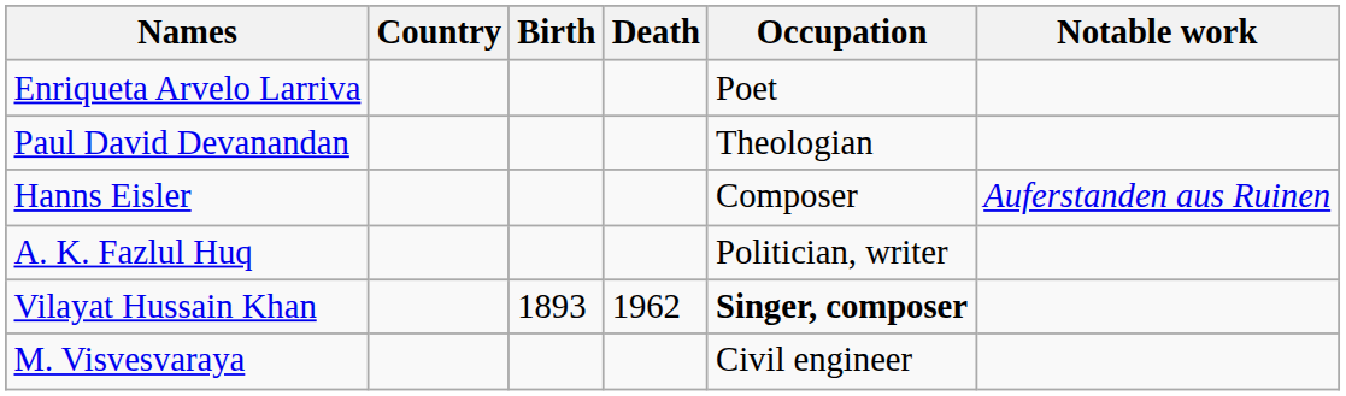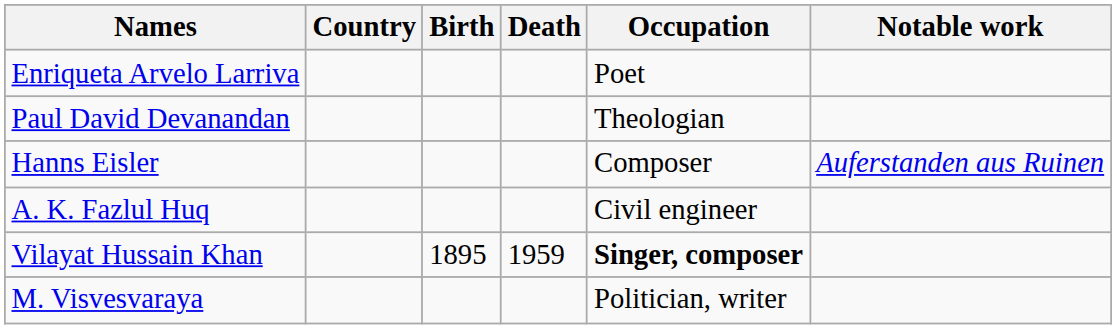 <table class="wikitable sortable" border="1" style="border-spacing:0 style="width:100%">
 <tr>
 <th>Names</th>
 <th>Country</th>
 <th>Birth</th>
 <th>Death</th>
 <th>Occupation</th>
 <th>Notable work</th>
 </tr>
 <tr>
 <td><a href='#'>Enriqueta Arvelo Larriva</a></td>
 <td></td>
 <td></td>
 <td></td>
 <td>Poet</td>
 <td></td>
 </tr>
 <tr>
 <td><a href='#'>Paul David Devanandan</a></td>
 <td></td>
 <td></td>
 <td></td>
 <td>Theologian</td>
 <td></td>
 </tr>
 <tr>
 <td><a href='#'>Hanns Eisler</a></td>
 <td></td>
 <td></td>
 <td></td>
 <td>Composer</td>
 <td><em><a href='#'>Auferstanden aus Ruinen</a></em></td>
 </tr>
 <tr>
 <td><a href='#'>A. K. Fazlul Huq</a></td>
 <td></td>
 <td></td>
 <td></td>
-<td>Politician, writer</td>
+<td>Civil engineer</td>
 <td></td>
 </tr>
 <tr>
 <td><a href='#'>Vilayat Hussain Khan</a></td>
 <td></td>
-<td>1893</td>
-<td>1962</td>
+<td>1895</td>
+<td>1959</td>
 <td><strong>Singer, composer</strong></td>
 <td></td>
 </tr>
 <tr>
 <td><a href='#'>M. Visvesvaraya</a></td>
 <td></td>
 <td></td>
 <td></td>
-<td>Civil engineer</td>
+<td>Politician, writer</td>
 <td></td>
 </tr>
 </table>
